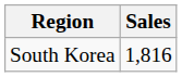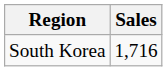 <table class="wikitable">
 <tr>
 <th>Region</th>
 <th>Sales</th>
 </tr>
 <tr>
 <td>South Korea</td>
-<td>1,816</td>
+<td>1,716</td>
 </tr>
 </table>
